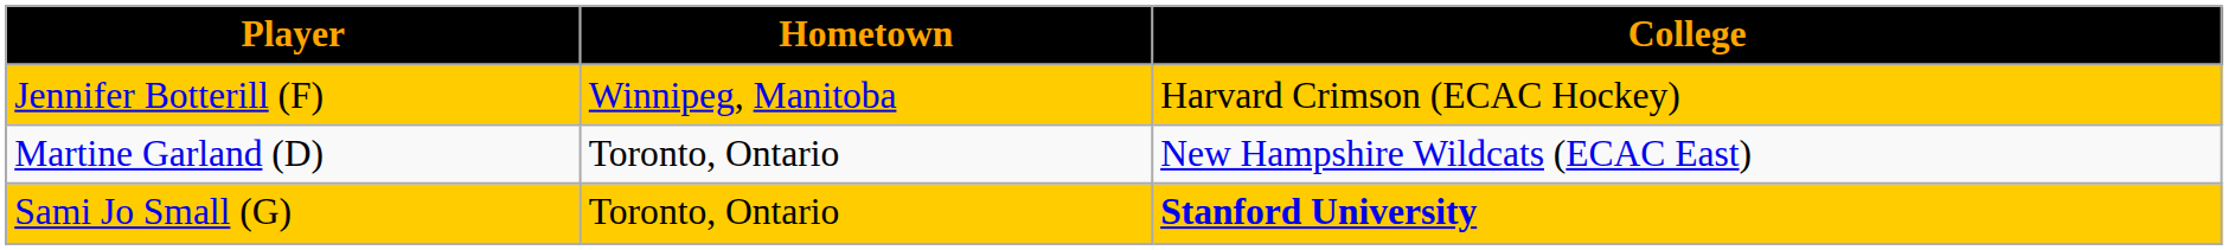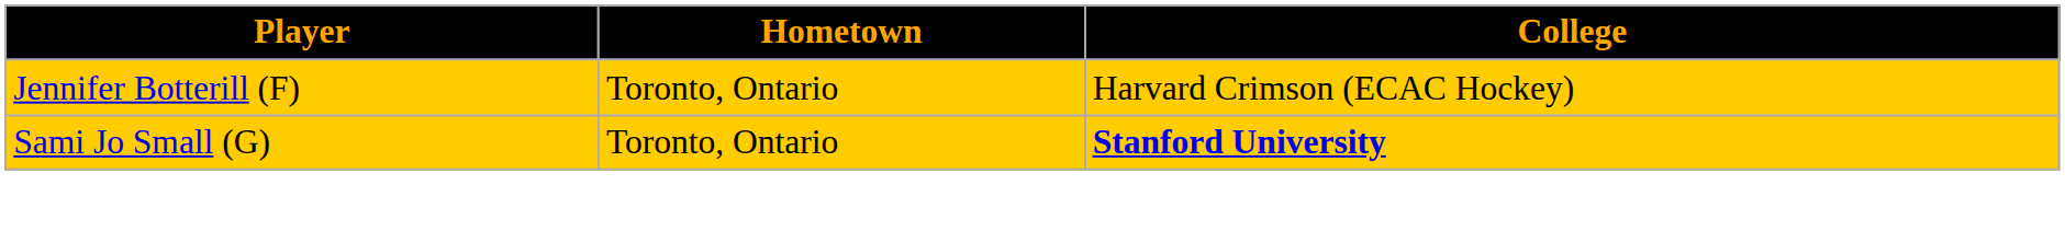 <table class="wikitable" width="60%">
 <tr align="center" style="background:black;color:orange;">
 <td><strong>Player</strong></td>
 <td><strong>Hometown</strong></td>
 <td><strong>College</strong></td>
 </tr>
 <tr bgcolor="FFCC00">
 <td><a href='#'>Jennifer Botterill</a> (F)</td>
-<td> <a href='#'>Winnipeg</a>, <a href='#'>Manitoba</a></td>
+<td> Toronto, Ontario</td>
 <td>Harvard Crimson (ECAC Hockey)</td>
-</tr>
-<tr>
-<td><a href='#'>Martine Garland</a> (D)</td>
-<td> Toronto, Ontario</td>
-<td><a href='#'>New Hampshire Wildcats</a> (<a href='#'>ECAC East</a>)</td>
 </tr>
 <tr bgcolor="FFCC00">
 <td><a href='#'>Sami Jo Small</a> (G)</td>
 <td> Toronto, Ontario</td>
 <td><strong><a href='#'>Stanford University</a></strong></td>
 </tr>
 </table>
